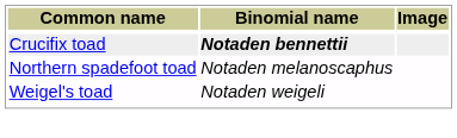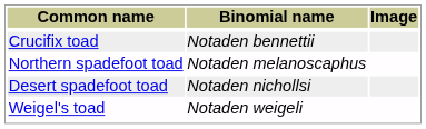 <table style="text-align:left; border:1px solid #999999; ">
 <tr style="background:#CCCC99; text-align: center; ">
 <th>Common name</th>
 <th>Binomial name</th>
 <th>Image</th>
 </tr>
 <tr>
 </tr>
 <tr style="background:#EEEEEE;">
 <td><a href='#'>Crucifix toad</a></td>
-<td><strong><em>Notaden bennettii</em> </strong></td>
+<td><em>Notaden bennettii</em> </td>
 <td></td>
 </tr>
 <tr style="background:#FFFDFF;">
 <td><a href='#'>Northern spadefoot toad</a></td>
 <td><em>Notaden melanoscaphus</em> </td>
+<td></td>
+</tr>
+<tr style="background:#EEEEEE;">
+<td><a href='#'>Desert spadefoot toad</a></td>
+<td><em>Notaden nichollsi</em> </td>
 <td></td>
 </tr>
 <tr style="background:#FFFDFF;">
 <td><a href='#'>Weigel's toad</a></td>
 <td><em>Notaden weigeli</em> </td>
 <td></td>
 </tr>
 <tr>
 </tr>
 </table>
